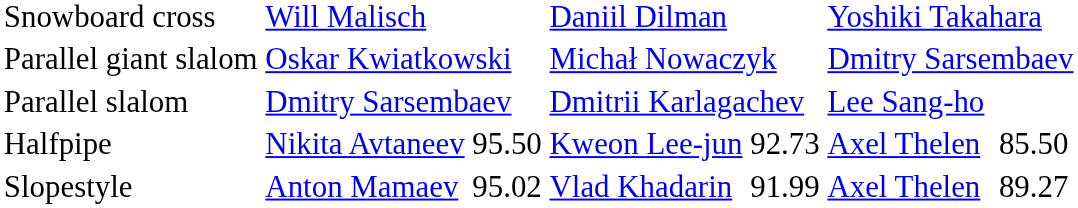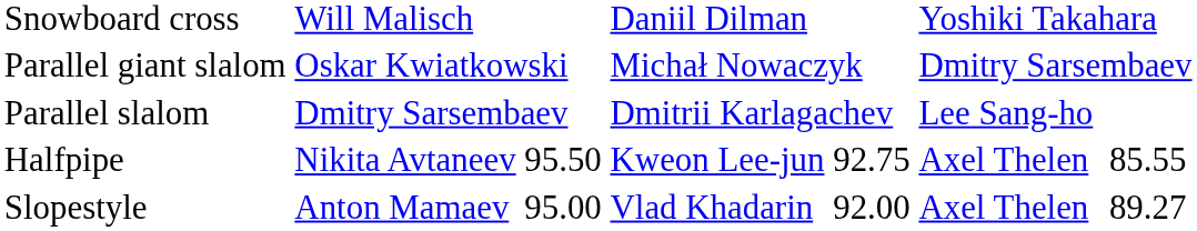 <table>
 <tr>
 <td>Snowboard cross<br></td>
 <td colspan=2> <a href='#'>Will Malisch</a></td>
 <td colspan=2> <a href='#'>Daniil Dilman</a></td>
 <td colspan=2> <a href='#'>Yoshiki Takahara</a></td>
 </tr>
 <tr>
 <td>Parallel giant slalom<br></td>
 <td colspan=2> <a href='#'>Oskar Kwiatkowski</a></td>
 <td colspan=2> <a href='#'>Michał Nowaczyk</a></td>
 <td colspan=2> <a href='#'>Dmitry Sarsembaev</a></td>
 </tr>
 <tr>
 <td>Parallel slalom<br></td>
 <td colspan=2> <a href='#'>Dmitry Sarsembaev</a></td>
 <td colspan=2> <a href='#'>Dmitrii Karlagachev</a></td>
 <td colspan=2> <a href='#'>Lee Sang-ho</a></td>
 </tr>
 <tr>
 <td>Halfpipe<br></td>
 <td> <a href='#'>Nikita Avtaneev</a></td>
 <td>95.50</td>
 <td> <a href='#'>Kweon Lee-jun</a></td>
-<td>92.73</td>
+<td>92.75</td>
 <td> <a href='#'>Axel Thelen</a></td>
-<td>85.50</td>
+<td>85.55</td>
 </tr>
 <tr>
 <td>Slopestyle<br></td>
 <td> <a href='#'>Anton Mamaev</a></td>
-<td>95.02</td>
+<td>95.00</td>
 <td> <a href='#'>Vlad Khadarin</a></td>
-<td>91.99</td>
+<td>92.00</td>
 <td> <a href='#'>Axel Thelen</a></td>
 <td>89.27</td>
 </tr>
 </table>
